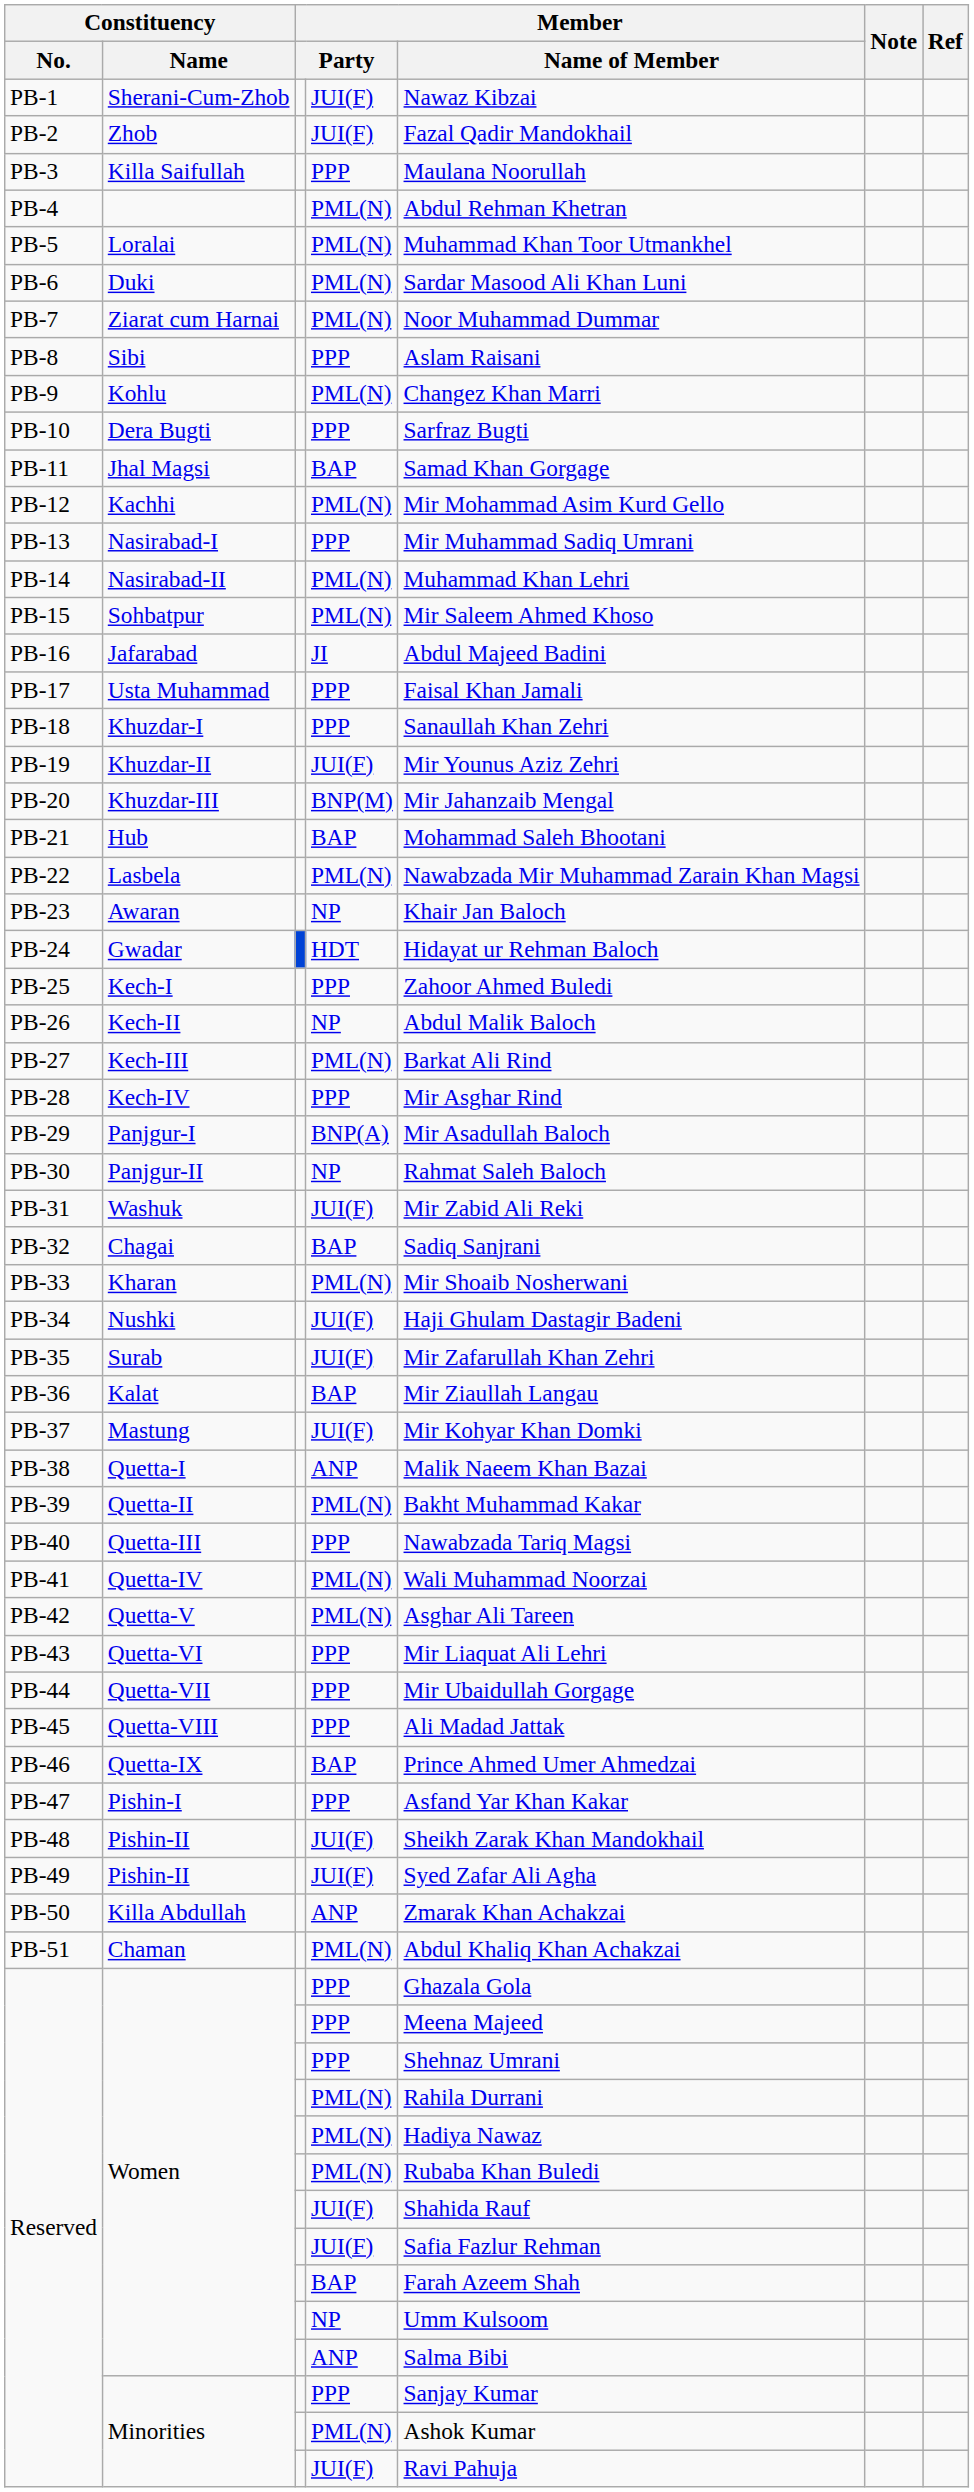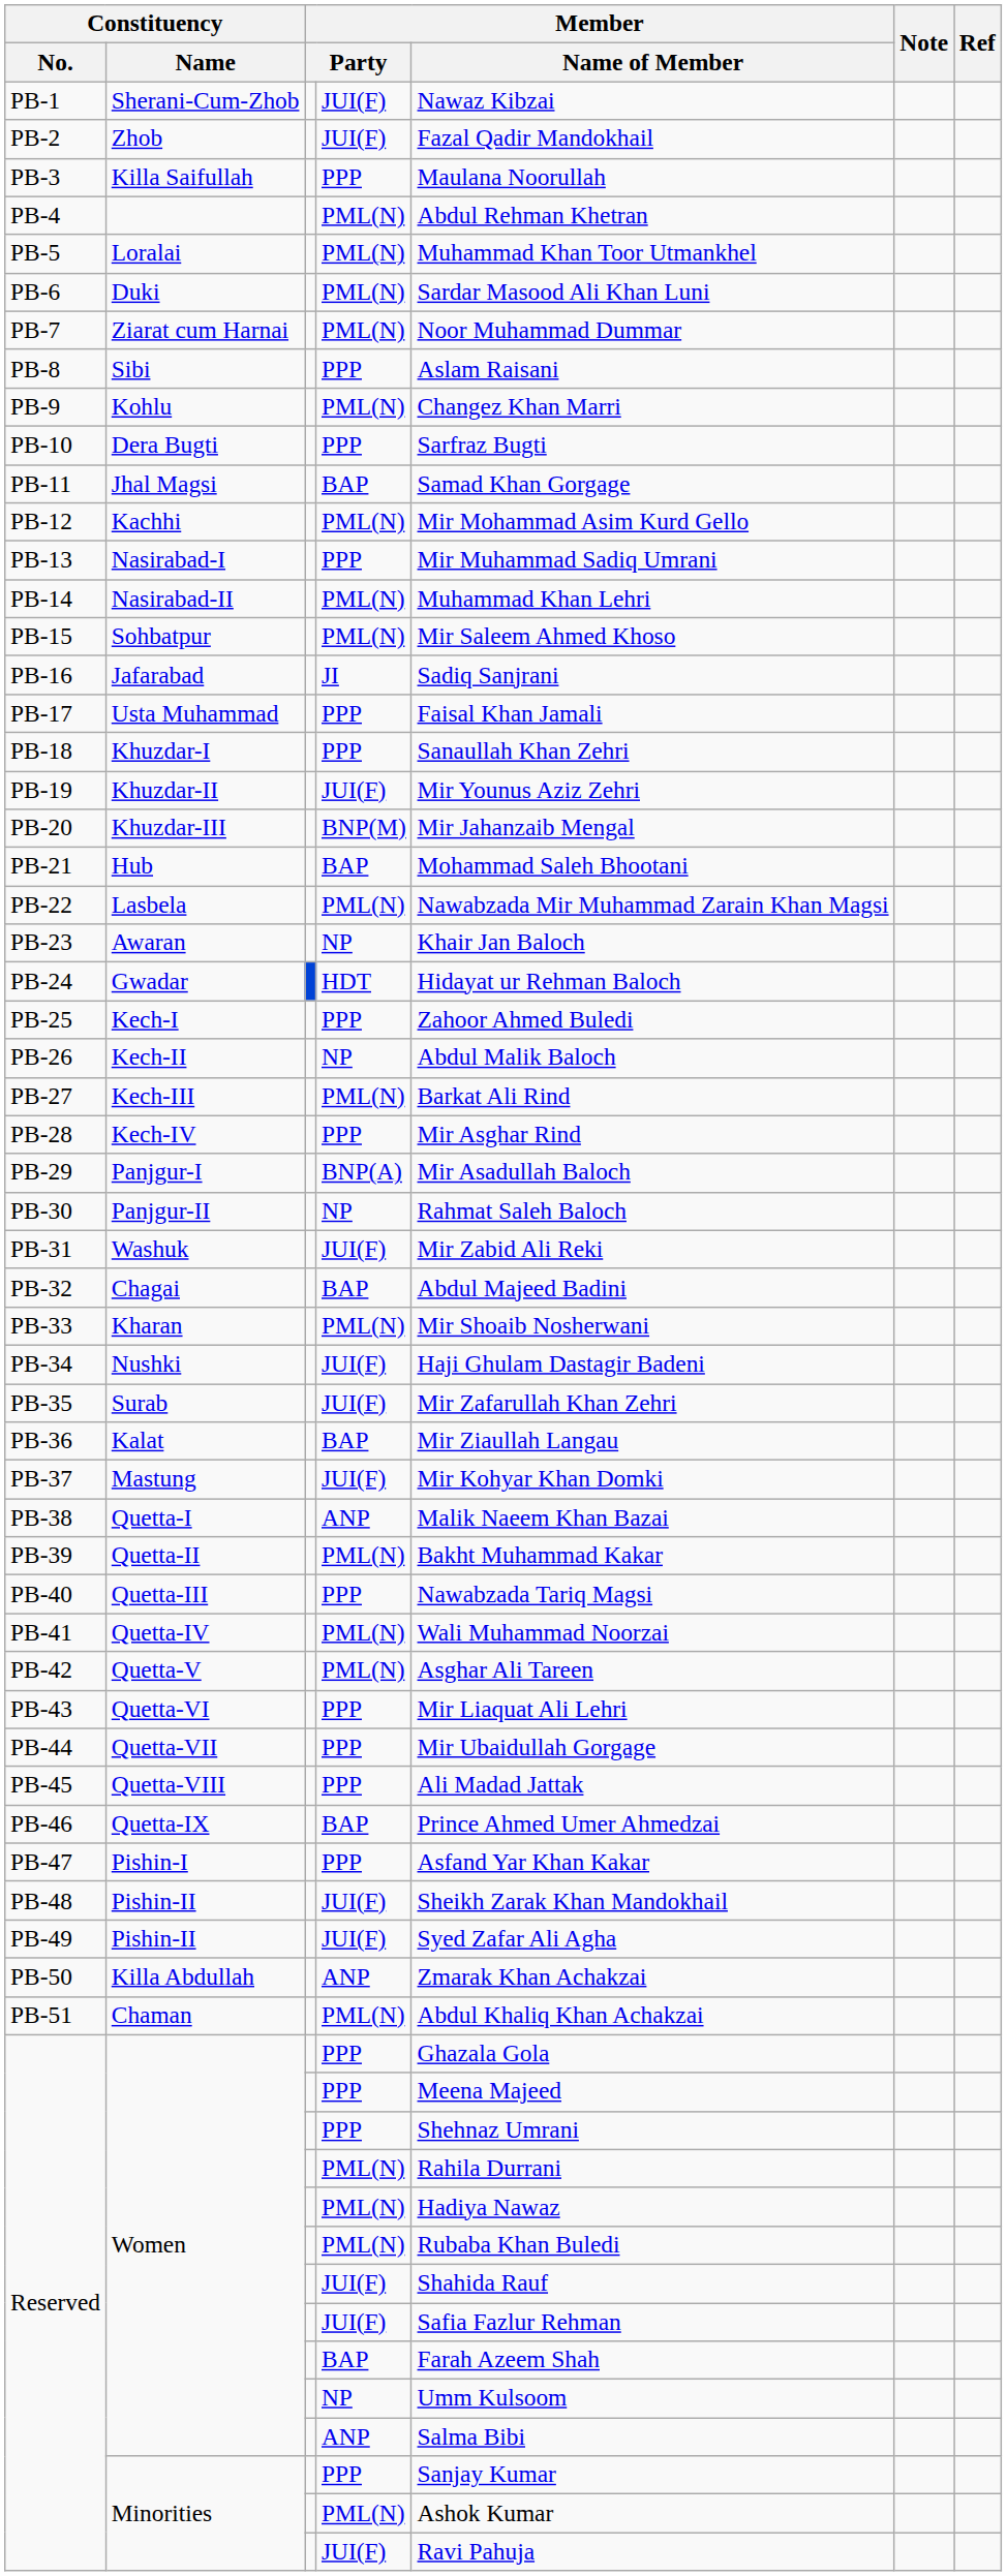 <table class="wikitable sortable static-row-numbers" style="text-align:left">
 <tr>
 <th colspan="2">Constituency</th>
 <th colspan="3">Member</th>
 <th rowspan="2">Note</th>
 <th rowspan="2">Ref</th>
 </tr>
 <tr>
 <th>No.</th>
 <th>Name</th>
 <th colspan="2">Party</th>
 <th>Name of Member</th>
 </tr>
 <tr>
 <td>PB-1</td>
 <td><a href='#'>Sherani-Cum-Zhob</a></td>
 <td></td>
 <td><a href='#'>JUI(F)</a></td>
 <td><a href='#'>Nawaz Kibzai</a></td>
 <td></td>
 <td></td>
 </tr>
 <tr>
 <td>PB-2</td>
 <td><a href='#'>Zhob</a></td>
 <td></td>
 <td><a href='#'>JUI(F)</a></td>
 <td><a href='#'>Fazal Qadir Mandokhail</a></td>
 <td></td>
 <td></td>
 </tr>
 <tr>
 <td>PB-3</td>
 <td><a href='#'>Killa Saifullah</a></td>
 <td></td>
 <td><a href='#'>PPP</a></td>
 <td><a href='#'>Maulana Noorullah</a></td>
 <td></td>
 <td></td>
 </tr>
 <tr>
 <td>PB-4</td>
 <td></td>
 <td></td>
 <td><a href='#'>PML(N)</a></td>
 <td><a href='#'>Abdul Rehman Khetran</a></td>
 <td></td>
 <td></td>
 </tr>
 <tr>
 <td>PB-5</td>
 <td><a href='#'>Loralai</a></td>
 <td></td>
 <td><a href='#'>PML(N)</a></td>
 <td><a href='#'>Muhammad Khan Toor Utmankhel</a></td>
 <td></td>
 <td></td>
 </tr>
 <tr>
 <td>PB-6</td>
 <td><a href='#'>Duki</a></td>
 <td></td>
 <td><a href='#'>PML(N)</a></td>
 <td><a href='#'>Sardar Masood Ali Khan Luni</a></td>
 <td></td>
 <td></td>
 </tr>
 <tr>
 <td>PB-7</td>
 <td><a href='#'>Ziarat cum Harnai</a></td>
 <td></td>
 <td><a href='#'>PML(N)</a></td>
 <td><a href='#'>Noor Muhammad Dummar</a></td>
 <td></td>
 <td></td>
 </tr>
 <tr>
 <td>PB-8</td>
 <td><a href='#'>Sibi</a></td>
 <td></td>
 <td><a href='#'>PPP</a></td>
 <td><a href='#'>Aslam Raisani</a></td>
 <td></td>
 <td></td>
 </tr>
 <tr>
 <td>PB-9</td>
 <td><a href='#'>Kohlu</a></td>
 <td></td>
 <td><a href='#'>PML(N)</a></td>
 <td><a href='#'>Changez Khan Marri</a></td>
 <td></td>
 <td></td>
 </tr>
 <tr>
 <td>PB-10</td>
 <td><a href='#'>Dera Bugti</a></td>
 <td></td>
 <td><a href='#'>PPP</a></td>
 <td><a href='#'>Sarfraz Bugti</a></td>
 <td></td>
 <td></td>
 </tr>
 <tr>
 <td>PB-11</td>
 <td><a href='#'>Jhal Magsi</a></td>
 <td></td>
 <td><a href='#'>BAP</a></td>
 <td><a href='#'>Samad Khan Gorgage</a></td>
 <td></td>
 <td></td>
 </tr>
 <tr>
 <td>PB-12</td>
 <td><a href='#'>Kachhi</a></td>
 <td></td>
 <td><a href='#'>PML(N)</a></td>
 <td><a href='#'>Mir Mohammad Asim Kurd Gello</a></td>
 <td></td>
 <td></td>
 </tr>
 <tr>
 <td>PB-13</td>
 <td><a href='#'>Nasirabad-I</a></td>
 <td></td>
 <td><a href='#'>PPP</a></td>
 <td><a href='#'>Mir Muhammad Sadiq Umrani</a></td>
 <td></td>
 <td></td>
 </tr>
 <tr>
 <td>PB-14</td>
 <td><a href='#'>Nasirabad-II</a></td>
 <td></td>
 <td><a href='#'>PML(N)</a></td>
 <td><a href='#'>Muhammad Khan Lehri</a></td>
 <td></td>
 <td></td>
 </tr>
 <tr>
 <td>PB-15</td>
 <td><a href='#'>Sohbatpur</a></td>
 <td></td>
 <td><a href='#'>PML(N)</a></td>
 <td><a href='#'>Mir Saleem Ahmed Khoso</a></td>
 <td></td>
 <td></td>
 </tr>
 <tr>
 <td>PB-16</td>
 <td><a href='#'>Jafarabad</a></td>
 <td></td>
 <td><a href='#'>JI</a></td>
-<td><a href='#'>Abdul Majeed Badini</a></td>
+<td><a href='#'>Sadiq Sanjrani</a></td>
 <td></td>
 <td></td>
 </tr>
 <tr>
 <td>PB-17</td>
 <td><a href='#'>Usta Muhammad</a></td>
 <td></td>
 <td><a href='#'>PPP</a></td>
 <td><a href='#'>Faisal Khan Jamali</a></td>
 <td></td>
 <td></td>
 </tr>
 <tr>
 <td>PB-18</td>
 <td><a href='#'>Khuzdar-I</a></td>
 <td></td>
 <td><a href='#'>PPP</a></td>
 <td><a href='#'>Sanaullah Khan Zehri</a></td>
 <td></td>
 <td></td>
 </tr>
 <tr>
 <td>PB-19</td>
 <td><a href='#'>Khuzdar-II</a></td>
 <td></td>
 <td><a href='#'>JUI(F)</a></td>
 <td><a href='#'>Mir Younus Aziz Zehri</a></td>
 <td></td>
 <td></td>
 </tr>
 <tr>
 <td>PB-20</td>
 <td><a href='#'>Khuzdar-III</a></td>
 <td></td>
 <td><a href='#'>BNP(M)</a></td>
 <td><a href='#'>Mir Jahanzaib Mengal</a></td>
 <td></td>
 <td></td>
 </tr>
 <tr>
 <td>PB-21</td>
 <td><a href='#'>Hub</a></td>
 <td></td>
 <td><a href='#'>BAP</a></td>
 <td><a href='#'>Mohammad Saleh Bhootani</a></td>
 <td></td>
 <td></td>
 </tr>
 <tr>
 <td>PB-22</td>
 <td><a href='#'>Lasbela</a></td>
 <td></td>
 <td><a href='#'>PML(N)</a></td>
 <td><a href='#'>Nawabzada Mir Muhammad Zarain Khan Magsi</a></td>
 <td></td>
 <td></td>
 </tr>
 <tr>
 <td>PB-23</td>
 <td><a href='#'>Awaran</a></td>
 <td></td>
 <td><a href='#'>NP</a></td>
 <td><a href='#'>Khair Jan Baloch</a></td>
 <td></td>
 <td></td>
 </tr>
 <tr>
 <td>PB-24</td>
 <td><a href='#'>Gwadar</a></td>
 <td bgcolor="#0042d6"></td>
 <td><a href='#'>HDT</a></td>
 <td><a href='#'>Hidayat ur Rehman Baloch</a></td>
 <td></td>
 <td></td>
 </tr>
 <tr>
 <td>PB-25</td>
 <td><a href='#'>Kech-I</a></td>
 <td></td>
 <td><a href='#'>PPP</a></td>
 <td><a href='#'>Zahoor Ahmed Buledi</a></td>
 <td></td>
 <td></td>
 </tr>
 <tr>
 <td>PB-26</td>
 <td><a href='#'>Kech-II</a></td>
 <td></td>
 <td><a href='#'>NP</a></td>
 <td><a href='#'>Abdul Malik Baloch</a></td>
 <td></td>
 <td></td>
 </tr>
 <tr>
 <td>PB-27</td>
 <td><a href='#'>Kech-III</a></td>
 <td></td>
 <td><a href='#'>PML(N)</a></td>
 <td><a href='#'>Barkat Ali Rind</a></td>
 <td></td>
 <td></td>
 </tr>
 <tr>
 <td>PB-28</td>
 <td><a href='#'>Kech-IV</a></td>
 <td></td>
 <td><a href='#'>PPP</a></td>
 <td><a href='#'>Mir Asghar Rind</a></td>
 <td></td>
 <td></td>
 </tr>
 <tr>
 <td>PB-29</td>
 <td><a href='#'>Panjgur-I</a></td>
 <td></td>
 <td><a href='#'>BNP(A)</a></td>
 <td><a href='#'>Mir Asadullah Baloch</a></td>
 <td></td>
 <td></td>
 </tr>
 <tr>
 <td>PB-30</td>
 <td><a href='#'>Panjgur-II</a></td>
 <td></td>
 <td><a href='#'>NP</a></td>
 <td><a href='#'>Rahmat Saleh Baloch</a></td>
 <td></td>
 <td></td>
 </tr>
 <tr>
 <td>PB-31</td>
 <td><a href='#'>Washuk</a></td>
 <td></td>
 <td><a href='#'>JUI(F)</a></td>
 <td><a href='#'>Mir Zabid Ali Reki</a></td>
 <td></td>
 <td></td>
 </tr>
 <tr>
 <td>PB-32</td>
 <td><a href='#'>Chagai</a></td>
 <td></td>
 <td><a href='#'>BAP</a></td>
-<td><a href='#'>Sadiq Sanjrani</a></td>
+<td><a href='#'>Abdul Majeed Badini</a></td>
 <td></td>
 <td></td>
 </tr>
 <tr>
 <td>PB-33</td>
 <td><a href='#'>Kharan</a></td>
 <td></td>
 <td><a href='#'>PML(N)</a></td>
 <td><a href='#'>Mir Shoaib Nosherwani</a></td>
 <td></td>
 <td></td>
 </tr>
 <tr>
 <td>PB-34</td>
 <td><a href='#'>Nushki</a></td>
 <td></td>
 <td><a href='#'>JUI(F)</a></td>
 <td><a href='#'>Haji Ghulam Dastagir Badeni</a></td>
 <td></td>
 <td></td>
 </tr>
 <tr>
 <td>PB-35</td>
 <td><a href='#'>Surab</a></td>
 <td></td>
 <td><a href='#'>JUI(F)</a></td>
 <td><a href='#'>Mir Zafarullah Khan Zehri</a></td>
 <td></td>
 <td></td>
 </tr>
 <tr>
 <td>PB-36</td>
 <td><a href='#'>Kalat</a></td>
 <td></td>
 <td><a href='#'>BAP</a></td>
 <td><a href='#'>Mir Ziaullah Langau</a></td>
 <td></td>
 <td></td>
 </tr>
 <tr>
 <td>PB-37</td>
 <td><a href='#'>Mastung</a></td>
 <td></td>
 <td><a href='#'>JUI(F)</a></td>
 <td><a href='#'>Mir Kohyar Khan Domki</a></td>
 <td></td>
 <td></td>
 </tr>
 <tr>
 <td>PB-38</td>
 <td><a href='#'>Quetta-I</a></td>
 <td></td>
 <td><a href='#'>ANP</a></td>
 <td><a href='#'>Malik Naeem Khan Bazai</a></td>
 <td></td>
 <td></td>
 </tr>
 <tr>
 <td>PB-39</td>
 <td><a href='#'>Quetta-II</a></td>
 <td></td>
 <td><a href='#'>PML(N)</a></td>
 <td><a href='#'>Bakht Muhammad Kakar</a></td>
 <td></td>
 <td></td>
 </tr>
 <tr>
 <td>PB-40</td>
 <td><a href='#'>Quetta-III</a></td>
 <td></td>
 <td><a href='#'>PPP</a></td>
 <td><a href='#'>Nawabzada Tariq Magsi</a></td>
 <td></td>
 <td></td>
 </tr>
 <tr>
 <td>PB-41</td>
 <td><a href='#'>Quetta-IV</a></td>
 <td></td>
 <td><a href='#'>PML(N)</a></td>
 <td><a href='#'>Wali Muhammad Noorzai</a></td>
 <td></td>
 <td></td>
 </tr>
 <tr>
 <td>PB-42</td>
 <td><a href='#'>Quetta-V</a></td>
 <td></td>
 <td><a href='#'>PML(N)</a></td>
 <td><a href='#'>Asghar Ali Tareen</a></td>
 <td></td>
 <td></td>
 </tr>
 <tr>
 <td>PB-43</td>
 <td><a href='#'>Quetta-VI</a></td>
 <td></td>
 <td><a href='#'>PPP</a></td>
 <td><a href='#'>Mir Liaquat Ali Lehri</a></td>
 <td></td>
 <td></td>
 </tr>
 <tr>
 <td>PB-44</td>
 <td><a href='#'>Quetta-VII</a></td>
 <td></td>
 <td><a href='#'>PPP</a></td>
 <td><a href='#'>Mir Ubaidullah Gorgage</a></td>
 <td></td>
 <td></td>
 </tr>
 <tr>
 <td>PB-45</td>
 <td><a href='#'>Quetta-VIII</a></td>
 <td></td>
 <td><a href='#'>PPP</a></td>
 <td><a href='#'>Ali Madad Jattak</a></td>
 <td></td>
 <td></td>
 </tr>
 <tr>
 <td>PB-46</td>
 <td><a href='#'>Quetta-IX</a></td>
 <td></td>
 <td><a href='#'>BAP</a></td>
 <td><a href='#'>Prince Ahmed Umer Ahmedzai</a></td>
 <td></td>
 <td></td>
 </tr>
 <tr>
 <td>PB-47</td>
 <td><a href='#'>Pishin-I</a></td>
 <td></td>
 <td><a href='#'>PPP</a></td>
 <td><a href='#'>Asfand Yar Khan Kakar</a></td>
 <td></td>
 <td></td>
 </tr>
 <tr>
 <td>PB-48</td>
 <td><a href='#'>Pishin-II</a></td>
 <td></td>
 <td><a href='#'>JUI(F)</a></td>
 <td><a href='#'>Sheikh Zarak Khan Mandokhail</a></td>
 <td></td>
 <td></td>
 </tr>
 <tr>
 <td>PB-49</td>
 <td><a href='#'>Pishin-II</a></td>
 <td></td>
 <td><a href='#'>JUI(F)</a></td>
 <td><a href='#'>Syed Zafar Ali Agha</a></td>
 <td></td>
 <td></td>
 </tr>
 <tr>
 <td>PB-50</td>
 <td><a href='#'>Killa Abdullah</a></td>
 <td></td>
 <td><a href='#'>ANP</a></td>
 <td><a href='#'>Zmarak Khan Achakzai</a></td>
 <td></td>
 <td></td>
 </tr>
 <tr>
 <td>PB-51</td>
 <td><a href='#'>Chaman</a></td>
 <td></td>
 <td><a href='#'>PML(N)</a></td>
 <td><a href='#'>Abdul Khaliq Khan Achakzai</a></td>
 <td></td>
 <td></td>
 </tr>
 <tr>
 <td rowspan="14">Reserved</td>
 <td rowspan="11">Women</td>
 <td></td>
 <td><a href='#'>PPP</a></td>
 <td><a href='#'>Ghazala Gola</a></td>
 <td></td>
 <td></td>
 </tr>
 <tr>
 <td></td>
 <td><a href='#'>PPP</a></td>
 <td><a href='#'>Meena Majeed</a></td>
 <td></td>
 <td></td>
 </tr>
 <tr>
 <td></td>
 <td><a href='#'>PPP</a></td>
 <td><a href='#'>Shehnaz Umrani</a></td>
 <td></td>
 <td></td>
 </tr>
 <tr>
 <td></td>
 <td><a href='#'>PML(N)</a></td>
 <td><a href='#'>Rahila Durrani</a></td>
 <td></td>
 <td></td>
 </tr>
 <tr>
 <td></td>
 <td><a href='#'>PML(N)</a></td>
 <td><a href='#'>Hadiya Nawaz</a></td>
 <td></td>
 <td></td>
 </tr>
 <tr>
 <td></td>
 <td><a href='#'>PML(N)</a></td>
 <td><a href='#'>Rubaba Khan Buledi</a></td>
 <td></td>
 <td></td>
 </tr>
 <tr>
 <td></td>
 <td><a href='#'>JUI(F)</a></td>
 <td><a href='#'>Shahida Rauf</a></td>
 <td></td>
 <td></td>
 </tr>
 <tr>
 <td></td>
 <td><a href='#'>JUI(F)</a></td>
 <td><a href='#'>Safia Fazlur Rehman</a></td>
 <td></td>
 <td></td>
 </tr>
 <tr>
 <td></td>
 <td><a href='#'>BAP</a></td>
 <td><a href='#'>Farah Azeem Shah</a></td>
 <td></td>
 <td></td>
 </tr>
 <tr>
 <td></td>
 <td><a href='#'>NP</a></td>
 <td><a href='#'>Umm Kulsoom</a></td>
 <td></td>
 <td></td>
 </tr>
 <tr>
 <td></td>
 <td><a href='#'>ANP</a></td>
 <td><a href='#'>Salma Bibi</a></td>
 <td></td>
 <td></td>
 </tr>
 <tr>
 <td rowspan="3">Minorities</td>
 <td></td>
 <td><a href='#'>PPP</a></td>
 <td><a href='#'>Sanjay Kumar</a></td>
 <td></td>
 <td></td>
 </tr>
 <tr>
 <td></td>
 <td><a href='#'>PML(N)</a></td>
 <td>Ashok Kumar</td>
 <td></td>
 <td></td>
 </tr>
 <tr>
 <td></td>
 <td><a href='#'>JUI(F)</a></td>
 <td><a href='#'>Ravi Pahuja</a></td>
 <td></td>
 <td></td>
 </tr>
 </table>
